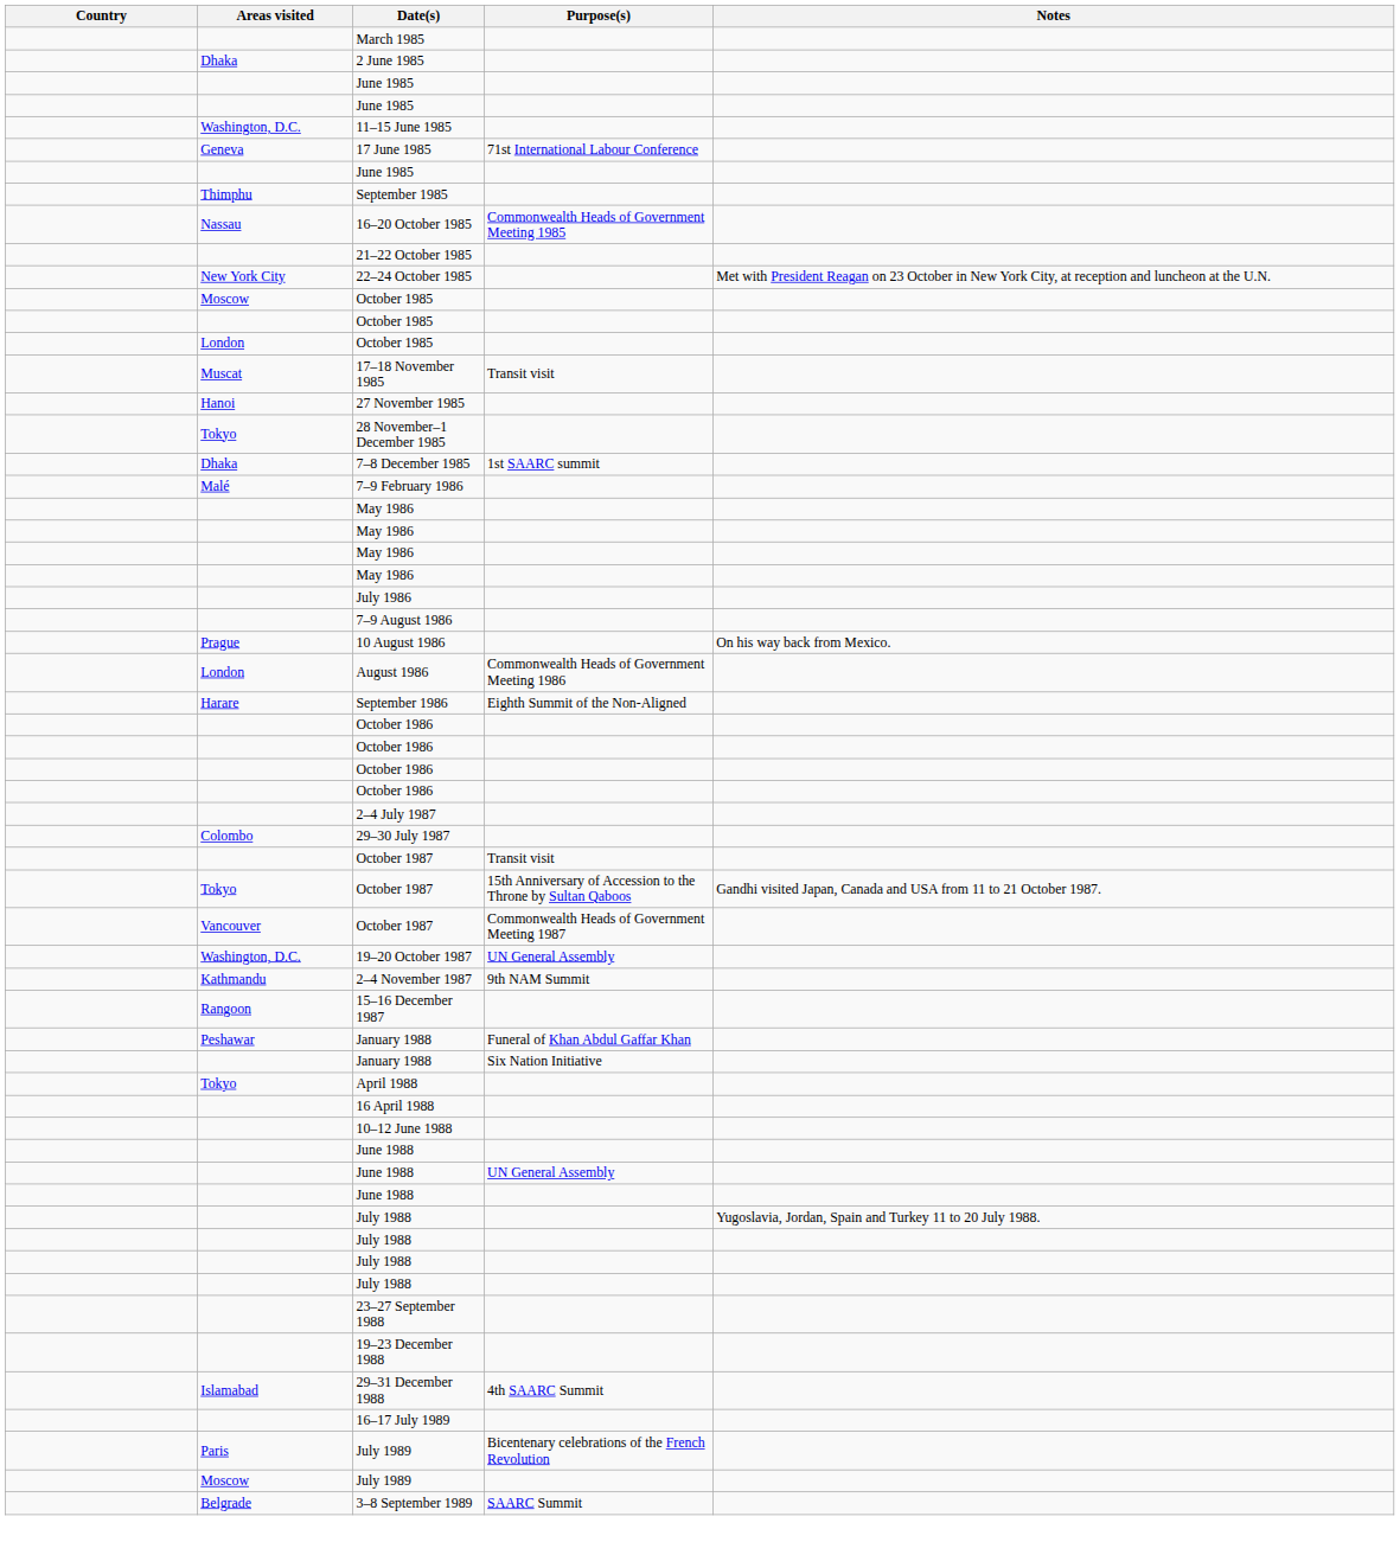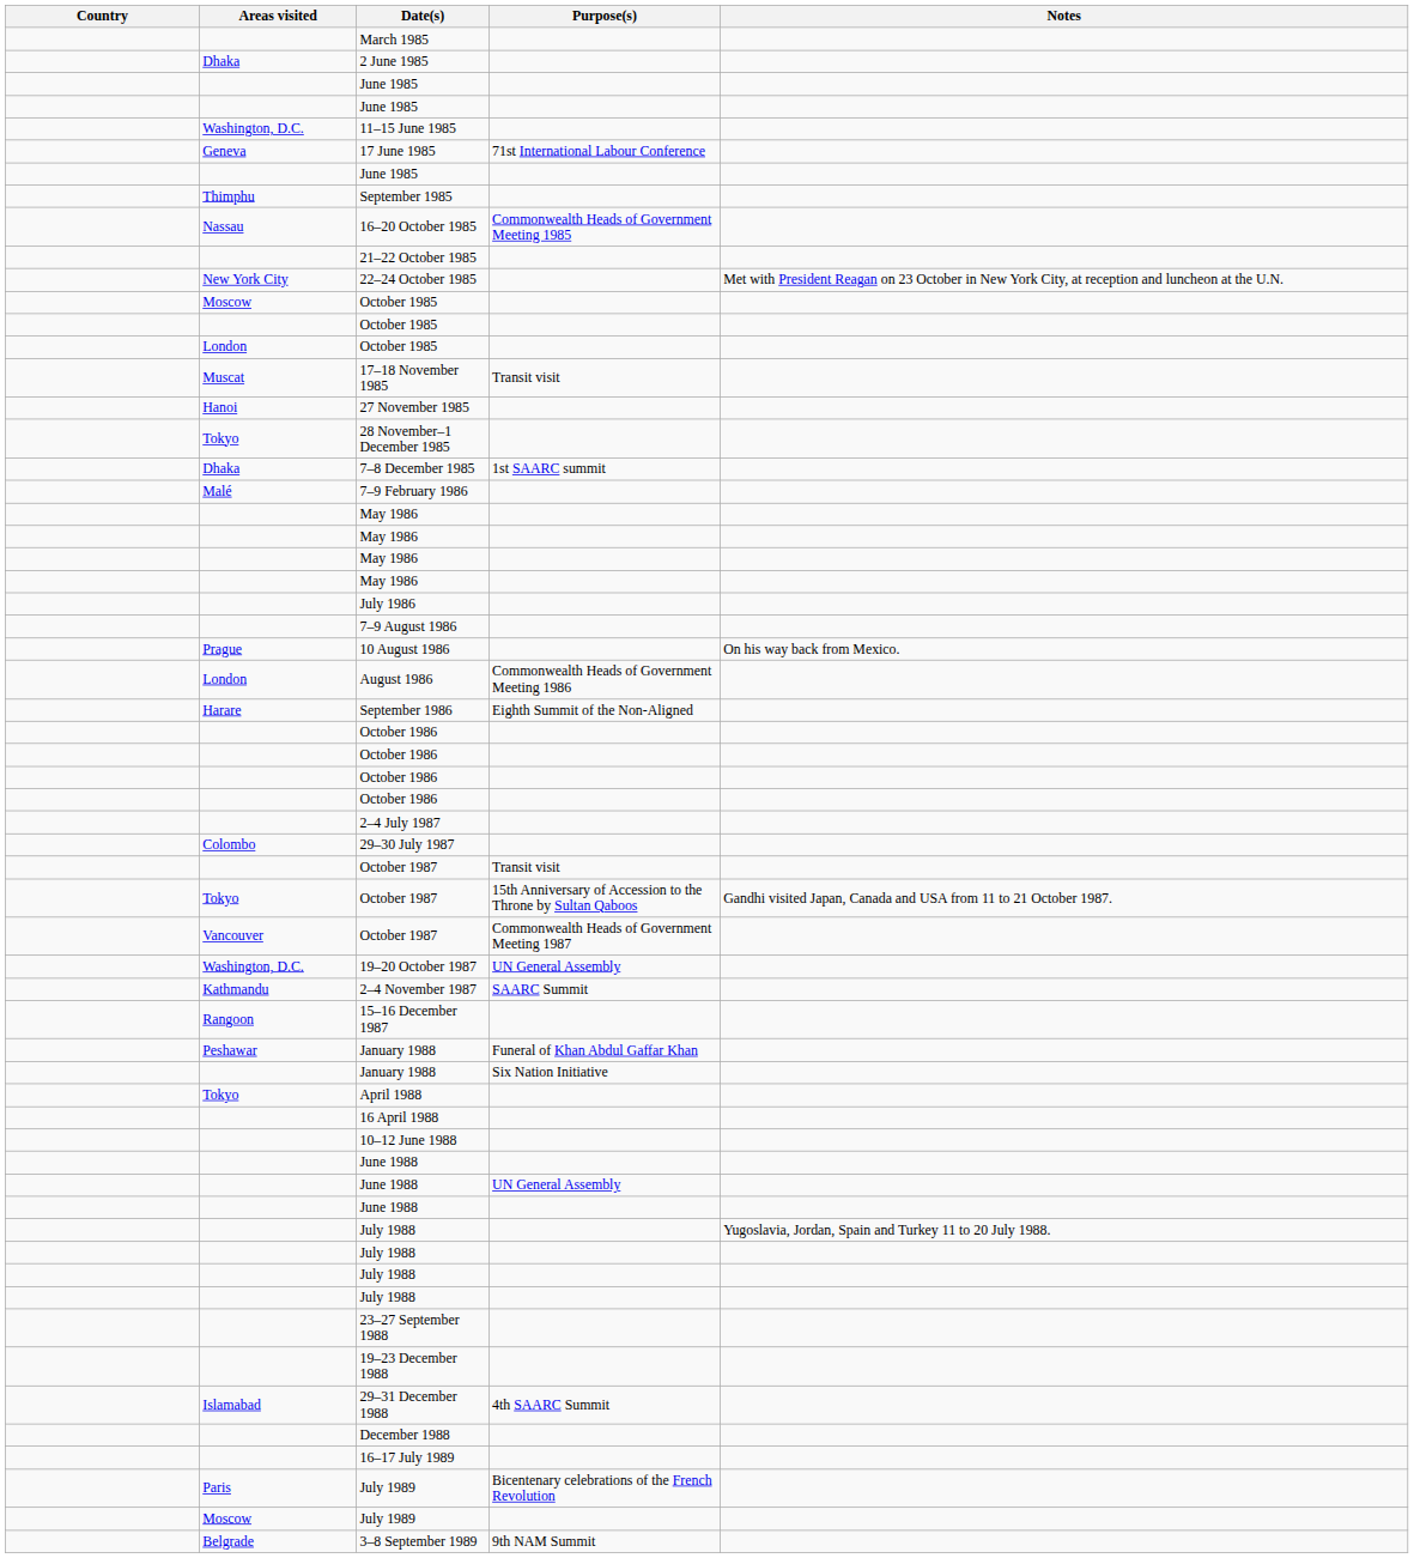 <table style="width: 100%;margin: 1em auto 1em auto" class="wikitable collapsible sortable">
 <tr>
 <th style="width:150px;">Country</th>
 <th style="width:120px;">Areas visited</th>
 <th style="width:100px;">Date(s)</th>
 <th style="width:180px;">Purpose(s)</th>
 <th style="width:550px;">Notes</th>
 </tr>
 <tr>
 <td></td>
 <td></td>
 <td>March 1985</td>
 <td></td>
 <td></td>
 </tr>
 <tr>
 <td></td>
 <td><a href='#'>Dhaka</a></td>
 <td>2 June 1985</td>
 <td></td>
 <td></td>
 </tr>
 <tr>
 <td></td>
 <td></td>
 <td>June 1985</td>
 <td></td>
 <td></td>
 </tr>
 <tr>
 <td></td>
 <td></td>
 <td>June 1985</td>
 <td></td>
 <td></td>
 </tr>
 <tr>
 <td></td>
 <td><a href='#'>Washington, D.C.</a></td>
 <td>11–15 June 1985</td>
 <td></td>
 <td></td>
 </tr>
 <tr>
 <td></td>
 <td><a href='#'>Geneva</a></td>
 <td>17 June 1985</td>
 <td>71st <a href='#'>International Labour Conference</a></td>
 <td></td>
 </tr>
 <tr>
 <td></td>
 <td></td>
 <td>June 1985</td>
 <td></td>
 <td></td>
 </tr>
 <tr>
 <td></td>
 <td><a href='#'>Thimphu</a></td>
 <td>September 1985</td>
 <td></td>
 <td></td>
 </tr>
 <tr>
 <td></td>
 <td><a href='#'>Nassau</a></td>
 <td>16–20 October 1985</td>
 <td><a href='#'>Commonwealth Heads of Government Meeting 1985</a></td>
 <td></td>
 </tr>
 <tr>
 <td></td>
 <td></td>
 <td>21–22 October 1985</td>
 <td></td>
 <td></td>
 </tr>
 <tr>
 <td></td>
 <td><a href='#'>New York City</a></td>
 <td>22–24 October 1985</td>
 <td></td>
 <td>Met with <a href='#'>President Reagan</a> on 23 October in New York City, at reception and luncheon at the U.N.</td>
 </tr>
 <tr>
 <td></td>
 <td><a href='#'>Moscow</a></td>
 <td>October 1985</td>
 <td></td>
 <td></td>
 </tr>
 <tr>
 <td></td>
 <td></td>
 <td>October 1985</td>
 <td></td>
 <td></td>
 </tr>
 <tr>
 <td></td>
 <td><a href='#'>London</a></td>
 <td>October 1985</td>
 <td></td>
 <td></td>
 </tr>
 <tr>
 <td></td>
 <td><a href='#'>Muscat</a></td>
 <td>17–18 November 1985</td>
 <td>Transit visit</td>
 <td></td>
 </tr>
 <tr>
 <td></td>
 <td><a href='#'>Hanoi</a></td>
 <td>27 November 1985</td>
 <td></td>
 <td></td>
 </tr>
 <tr>
 <td></td>
 <td><a href='#'>Tokyo</a></td>
 <td>28 November–1 December 1985</td>
 <td></td>
 <td></td>
 </tr>
 <tr>
 <td></td>
 <td><a href='#'>Dhaka</a></td>
 <td>7–8 December 1985</td>
 <td>1st <a href='#'>SAARC</a> summit</td>
 <td></td>
 </tr>
 <tr>
 <td></td>
 <td><a href='#'>Malé</a></td>
 <td>7–9 February 1986</td>
 <td></td>
 <td></td>
 </tr>
 <tr>
 <td></td>
 <td></td>
 <td>May 1986</td>
 <td></td>
 <td></td>
 </tr>
 <tr>
 <td></td>
 <td></td>
 <td>May 1986</td>
 <td></td>
 <td></td>
 </tr>
 <tr>
 <td></td>
 <td></td>
 <td>May 1986</td>
 <td></td>
 <td></td>
 </tr>
 <tr>
 <td></td>
 <td></td>
 <td>May 1986</td>
 <td></td>
 <td></td>
 </tr>
 <tr>
 <td></td>
 <td></td>
 <td>July 1986</td>
 <td></td>
 <td></td>
 </tr>
 <tr>
 <td></td>
 <td></td>
 <td>7–9 August 1986</td>
 <td></td>
 <td></td>
 </tr>
 <tr>
 <td></td>
 <td><a href='#'>Prague</a></td>
 <td>10 August 1986</td>
 <td></td>
 <td>On his way back from Mexico.</td>
 </tr>
 <tr>
 <td></td>
 <td><a href='#'>London</a></td>
 <td>August 1986</td>
 <td>Commonwealth Heads of Government Meeting 1986</td>
 <td></td>
 </tr>
 <tr>
 <td></td>
 <td><a href='#'>Harare</a></td>
 <td>September 1986</td>
 <td>Eighth Summit of the Non-Aligned</td>
 <td></td>
 </tr>
 <tr>
 <td></td>
 <td></td>
 <td>October 1986</td>
 <td></td>
 <td></td>
 </tr>
 <tr>
 <td></td>
 <td></td>
 <td>October 1986</td>
 <td></td>
 <td></td>
 </tr>
 <tr>
 <td></td>
 <td></td>
 <td>October 1986</td>
 <td></td>
 <td></td>
 </tr>
 <tr>
 <td></td>
 <td></td>
 <td>October 1986</td>
 <td></td>
 <td></td>
 </tr>
 <tr>
 <td></td>
 <td></td>
 <td>2–4 July 1987</td>
 <td></td>
 <td></td>
 </tr>
 <tr>
 <td></td>
 <td><a href='#'>Colombo</a></td>
 <td>29–30 July 1987</td>
 <td></td>
 <td></td>
 </tr>
 <tr>
 <td></td>
 <td></td>
 <td>October 1987</td>
 <td>Transit visit</td>
 <td></td>
 </tr>
 <tr>
 <td></td>
 <td><a href='#'>Tokyo</a></td>
 <td>October 1987</td>
 <td>15th Anniversary of Accession to the Throne by <a href='#'>Sultan Qaboos</a></td>
 <td>Gandhi visited Japan, Canada and USA from 11 to 21 October 1987.</td>
 </tr>
 <tr>
 <td></td>
 <td><a href='#'>Vancouver</a></td>
 <td>October 1987</td>
 <td>Commonwealth Heads of Government Meeting 1987</td>
 <td></td>
 </tr>
 <tr>
 <td></td>
 <td><a href='#'>Washington, D.C.</a></td>
 <td>19–20 October 1987</td>
 <td><a href='#'>UN General Assembly</a></td>
 <td></td>
 </tr>
 <tr>
 <td></td>
 <td><a href='#'>Kathmandu</a></td>
 <td>2–4 November 1987</td>
-<td>9th NAM Summit</td>
+<td><a href='#'>SAARC</a> Summit</td>
 <td></td>
 </tr>
 <tr>
 <td></td>
 <td><a href='#'>Rangoon</a></td>
 <td>15–16 December 1987</td>
 <td></td>
 <td></td>
 </tr>
 <tr>
 <td></td>
 <td><a href='#'>Peshawar</a></td>
 <td>January 1988</td>
 <td>Funeral of <a href='#'>Khan Abdul Gaffar Khan</a></td>
 <td></td>
 </tr>
 <tr>
 <td></td>
 <td></td>
 <td>January 1988</td>
 <td>Six Nation Initiative</td>
 <td></td>
 </tr>
 <tr>
 <td></td>
 <td><a href='#'>Tokyo</a></td>
 <td>April 1988</td>
 <td></td>
 <td></td>
 </tr>
 <tr>
 <td></td>
 <td></td>
 <td>16 April 1988</td>
 <td></td>
 <td></td>
 </tr>
 <tr>
 <td></td>
 <td></td>
 <td>10–12 June 1988</td>
 <td></td>
 <td></td>
 </tr>
 <tr>
 <td></td>
 <td></td>
 <td>June 1988</td>
 <td></td>
 <td></td>
 </tr>
 <tr>
 <td></td>
 <td></td>
 <td>June 1988</td>
 <td><a href='#'>UN General Assembly</a></td>
 <td></td>
 </tr>
 <tr>
 <td></td>
 <td></td>
 <td>June 1988</td>
 <td></td>
 <td></td>
 </tr>
 <tr>
 <td></td>
 <td></td>
 <td>July 1988</td>
 <td></td>
 <td>Yugoslavia, Jordan, Spain and Turkey 11 to 20 July 1988.</td>
 </tr>
 <tr>
 <td></td>
 <td></td>
 <td>July 1988</td>
 <td></td>
 <td></td>
 </tr>
 <tr>
 <td></td>
 <td></td>
 <td>July 1988</td>
 <td></td>
 <td></td>
 </tr>
 <tr>
 <td></td>
 <td></td>
 <td>July 1988</td>
 <td></td>
 <td></td>
 </tr>
 <tr>
 <td></td>
 <td></td>
 <td>23–27 September 1988</td>
 <td></td>
 <td></td>
 </tr>
 <tr>
 <td></td>
 <td></td>
 <td>19–23 December 1988</td>
 <td></td>
 <td></td>
 </tr>
 <tr>
 <td></td>
 <td><a href='#'>Islamabad</a></td>
 <td>29–31 December 1988</td>
 <td>4th <a href='#'>SAARC</a> Summit</td>
 <td></td>
 </tr>
 <tr>
 <td></td>
 <td></td>
+<td>December 1988</td>
+<td></td>
+<td></td>
+</tr>
+<tr>
+<td></td>
+<td></td>
 <td>16–17 July 1989</td>
 <td></td>
 <td></td>
 </tr>
 <tr>
 <td></td>
 <td><a href='#'>Paris</a></td>
 <td>July 1989</td>
 <td>Bicentenary celebrations of the <a href='#'>French Revolution</a></td>
 <td></td>
 </tr>
 <tr>
 <td></td>
 <td><a href='#'>Moscow</a></td>
 <td>July 1989</td>
 <td></td>
 <td></td>
 </tr>
 <tr>
 <td></td>
 <td><a href='#'>Belgrade</a></td>
 <td>3–8 September 1989</td>
-<td><a href='#'>SAARC</a> Summit</td>
+<td>9th NAM Summit</td>
 <td></td>
 </tr>
 </table>
